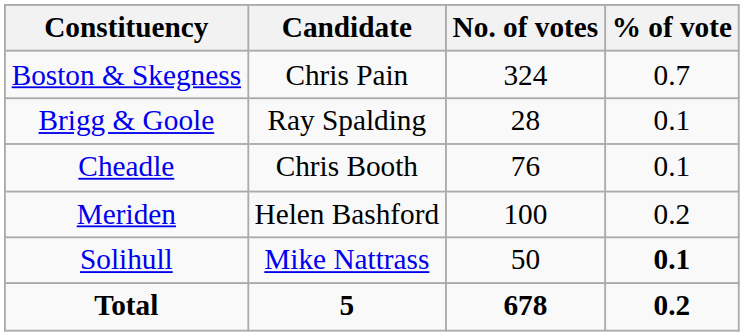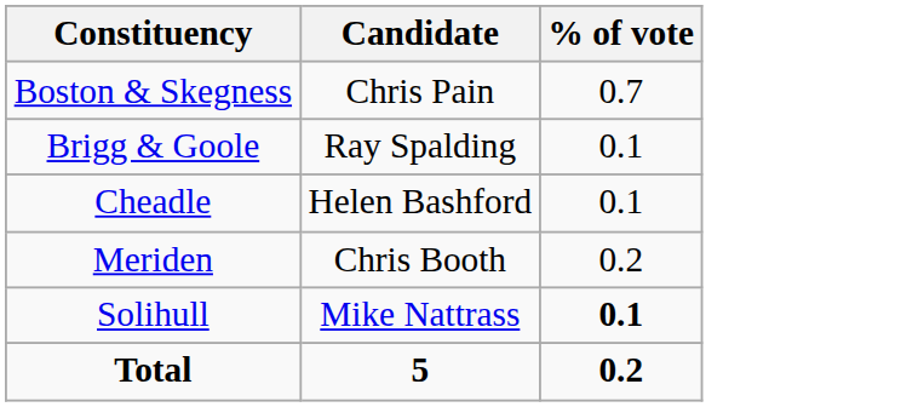 <table class="wikitable sortable" style="text-align:center;">
 <tr>
 <th>Constituency</th>
 <th>Candidate</th>
-<th>No. of votes</th>
 <th>% of vote</th>
 </tr>
 <tr>
 <td><a href='#'>Boston & Skegness</a></td>
 <td>Chris Pain</td>
-<td>324</td>
 <td>0.7</td>
 </tr>
 <tr>
 <td><a href='#'>Brigg & Goole</a></td>
 <td>Ray Spalding</td>
-<td>28</td>
 <td>0.1</td>
 </tr>
 <tr>
 <td><a href='#'>Cheadle</a></td>
-<td>Chris Booth</td>
-<td>76</td>
+<td>Helen Bashford</td>
 <td>0.1</td>
 </tr>
 <tr>
 <td><a href='#'>Meriden</a></td>
-<td>Helen Bashford</td>
-<td>100</td>
+<td>Chris Booth</td>
 <td>0.2</td>
 </tr>
 <tr>
 <td><a href='#'>Solihull</a></td>
 <td><a href='#'>Mike Nattrass</a></td>
-<td>50</td>
 <td><strong>0.1</strong></td>
 </tr>
 <tr>
 <td><strong>Total</strong></td>
 <td><strong>5</strong></td>
-<td><strong>678</strong></td>
 <td><strong>0.2</strong></td>
 </tr>
 </table>
